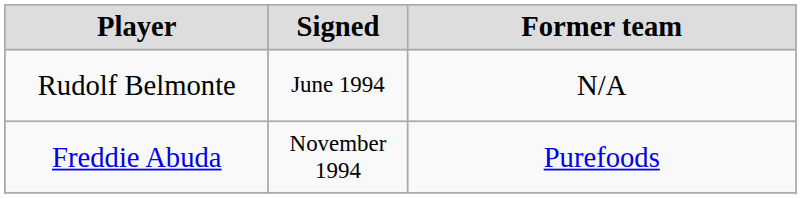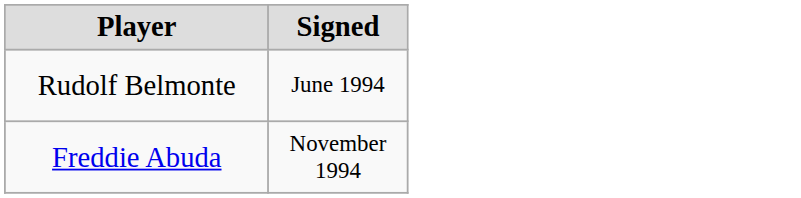 <table class="wikitable" style="text-align: center">
 <tr align="center" bgcolor="#dddddd">
 <td style="width:140px"><strong>Player</strong></td>
 <td style="width:70px"><strong>Signed</strong></td>
-<td style="width:210px"><strong>Former team</strong></td>
 </tr>
 <tr style="height:40px">
 <td>Rudolf Belmonte</td>
 <td style="font-size: 80%">June 1994</td>
-<td>N/A</td>
 </tr>
 <tr style="height:40px">
 <td><a href='#'>Freddie Abuda</a></td>
 <td style="font-size: 80%">November 1994</td>
-<td><a href='#'>Purefoods</a></td>
 </tr>
 </table>
